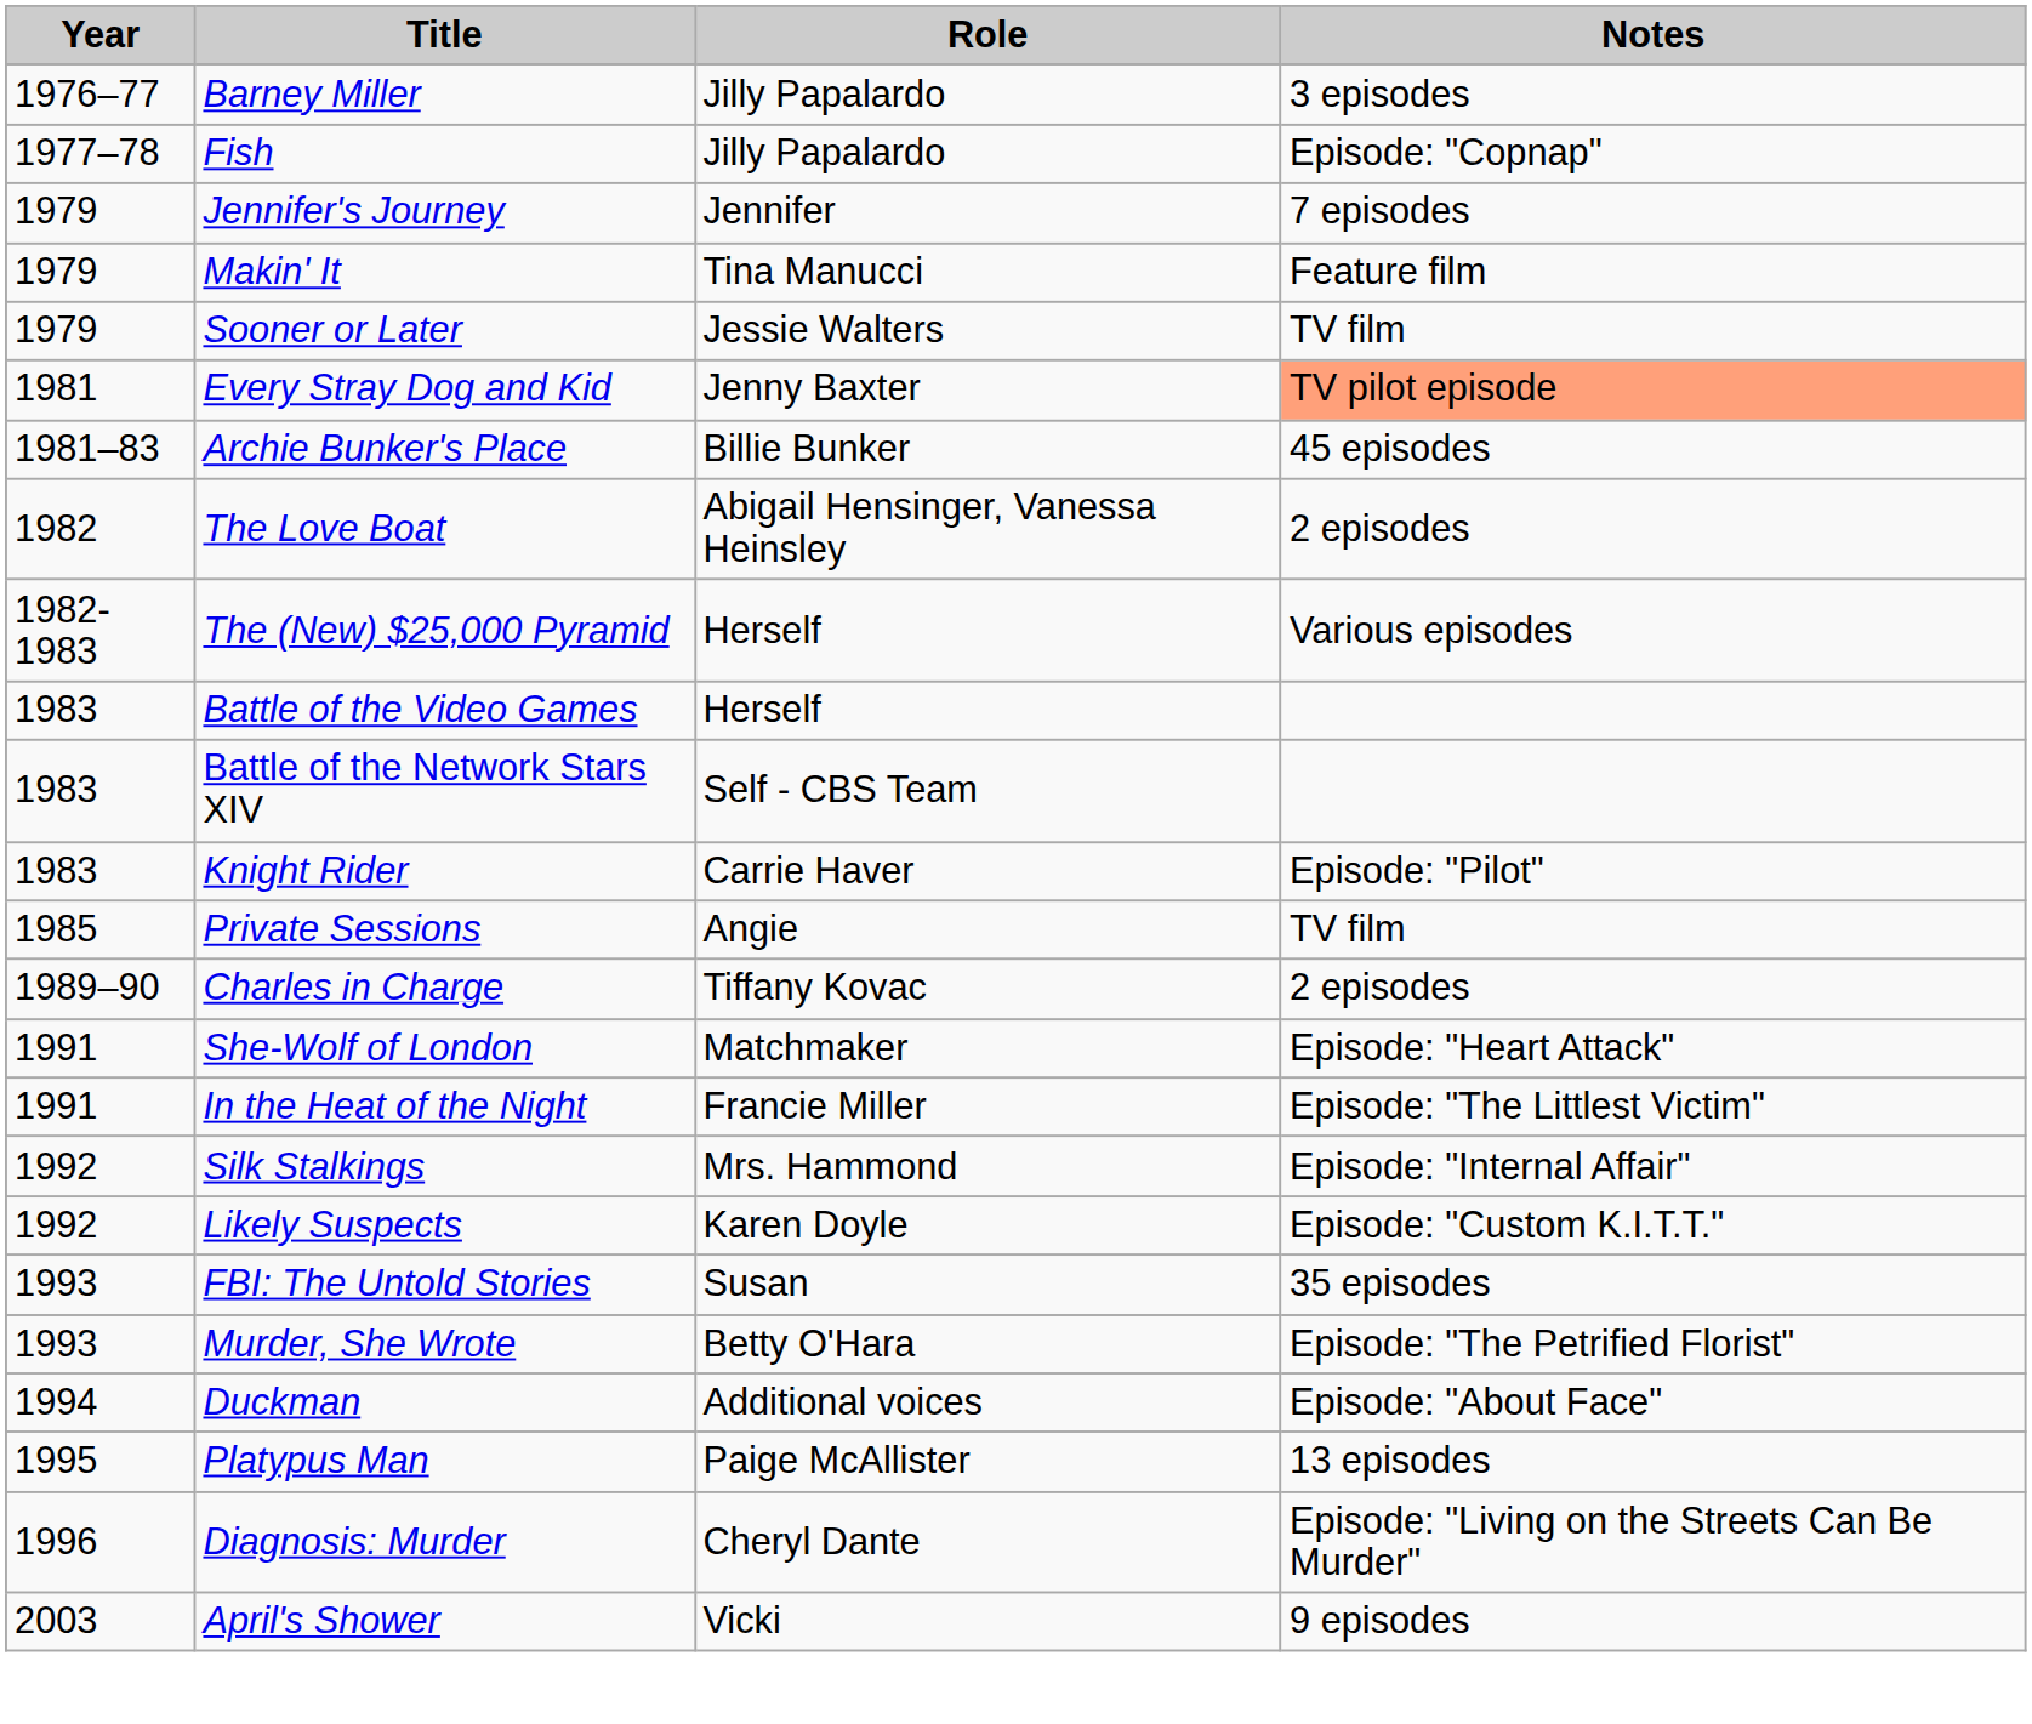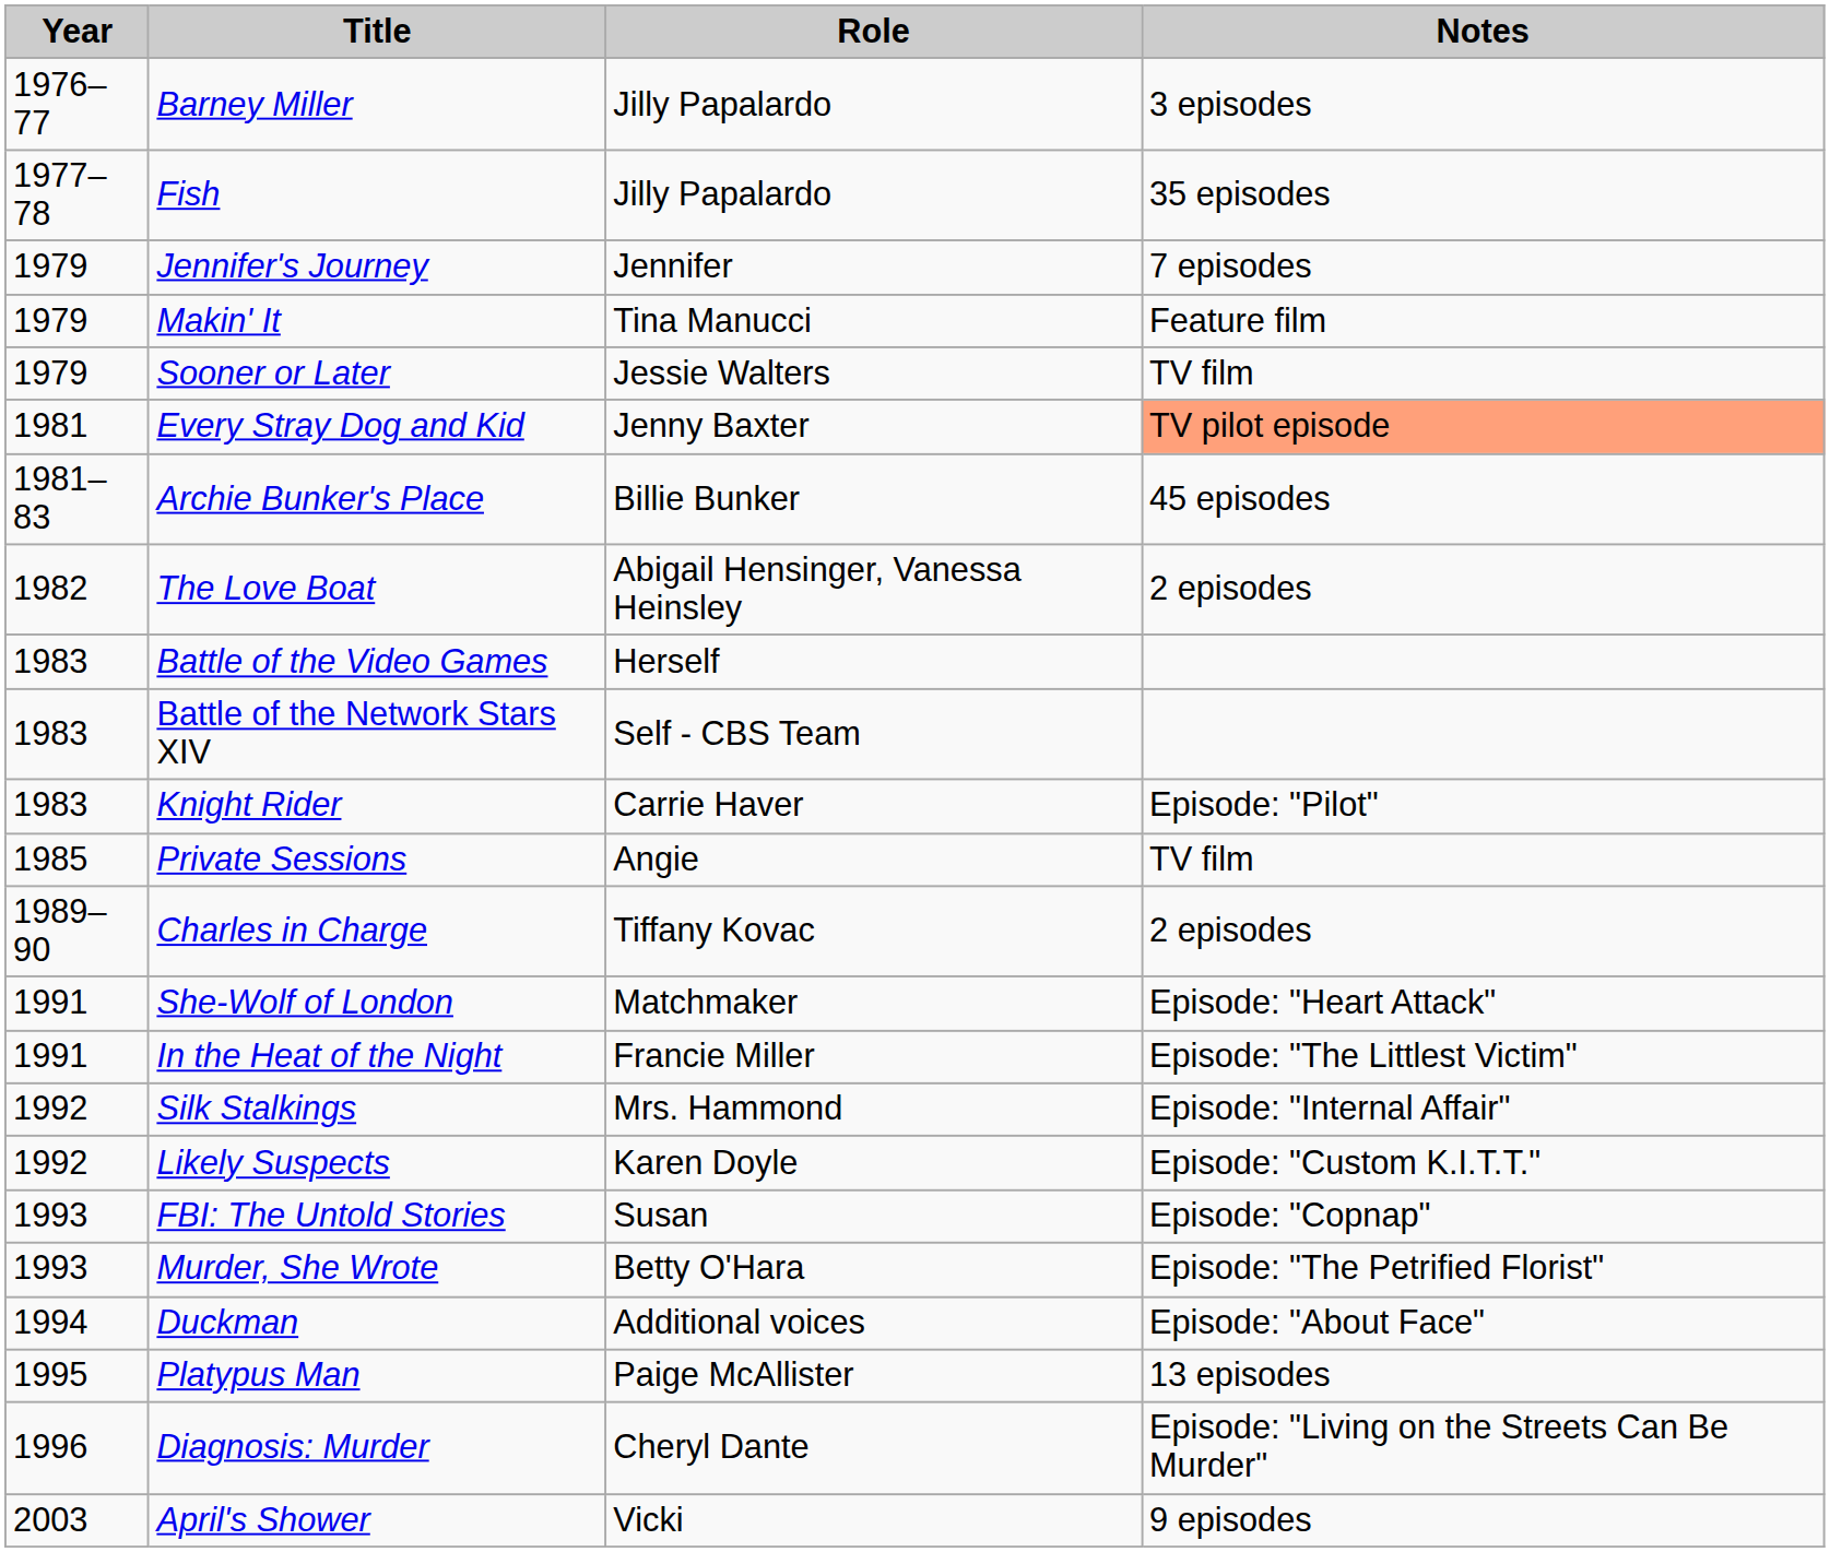 <table class="wikitable">
 <tr align="center">
 <th style="background: #CCCCCC;">Year</th>
 <th style="background: #CCCCCC;">Title</th>
 <th style="background: #CCCCCC;">Role</th>
 <th style="background: #CCCCCC;">Notes</th>
 </tr>
 <tr>
 <td>1976–77</td>
 <td><em><a href='#'>Barney Miller</a></em></td>
 <td>Jilly Papalardo</td>
 <td>3 episodes</td>
 </tr>
 <tr>
 <td>1977–78</td>
 <td><em><a href='#'>Fish</a></em></td>
 <td>Jilly Papalardo</td>
-<td>Episode: "Copnap"</td>
+<td>35 episodes</td>
 </tr>
 <tr>
 <td>1979</td>
 <td><em><a href='#'>Jennifer's Journey</a></em></td>
 <td>Jennifer</td>
 <td>7 episodes</td>
 </tr>
 <tr>
 <td>1979</td>
 <td><em><a href='#'>Makin' It</a></em></td>
 <td>Tina Manucci</td>
 <td>Feature film</td>
 </tr>
 <tr>
 <td>1979</td>
 <td><em><a href='#'>Sooner or Later</a></em></td>
 <td>Jessie Walters</td>
 <td>TV film</td>
 </tr>
 <tr>
 <td>1981</td>
 <td><em><a href='#'>Every Stray Dog and Kid</a></em></td>
 <td>Jenny Baxter</td>
 <td style="background: lightsalmon;">TV pilot episode</td>
 </tr>
 <tr>
 <td>1981–83</td>
 <td><em><a href='#'>Archie Bunker's Place</a></em></td>
 <td>Billie Bunker</td>
 <td>45 episodes</td>
 </tr>
 <tr>
 <td>1982</td>
 <td><em><a href='#'>The Love Boat</a></em></td>
 <td>Abigail Hensinger, Vanessa Heinsley</td>
 <td>2 episodes</td>
-</tr>
-<tr>
-<td>1982-1983</td>
-<td><em><a href='#'>The (New) $25,000 Pyramid</a></em></td>
-<td>Herself</td>
-<td>Various episodes</td>
 </tr>
 <tr>
 <td>1983</td>
 <td><em><a href='#'>Battle of the Video Games</a></em></td>
 <td>Herself</td>
 <td></td>
 </tr>
 <tr>
 <td>1983</td>
 <td><a href='#'>Battle of the Network Stars</a> XIV</td>
 <td>Self - CBS Team</td>
 <td></td>
 </tr>
 <tr>
 <td>1983</td>
 <td><em><a href='#'>Knight Rider</a></em></td>
 <td>Carrie Haver</td>
 <td>Episode: "Pilot"</td>
 </tr>
 <tr>
 <td>1985</td>
 <td><em><a href='#'>Private Sessions</a></em></td>
 <td>Angie</td>
 <td>TV film</td>
 </tr>
 <tr>
 <td>1989–90</td>
 <td><em><a href='#'>Charles in Charge</a></em></td>
 <td>Tiffany Kovac</td>
 <td>2 episodes</td>
 </tr>
 <tr>
 <td>1991</td>
 <td><em><a href='#'>She-Wolf of London</a></em></td>
 <td>Matchmaker</td>
 <td>Episode: "Heart Attack"</td>
 </tr>
 <tr>
 <td>1991</td>
 <td><em><a href='#'>In the Heat of the Night</a></em></td>
 <td>Francie Miller</td>
 <td>Episode: "The Littlest Victim"</td>
 </tr>
 <tr>
 <td>1992</td>
 <td><em><a href='#'>Silk Stalkings</a></em></td>
 <td>Mrs. Hammond</td>
 <td>Episode: "Internal Affair"</td>
 </tr>
 <tr>
 <td>1992</td>
 <td><em><a href='#'>Likely Suspects</a></em></td>
 <td>Karen Doyle</td>
 <td>Episode: "Custom K.I.T.T."</td>
 </tr>
 <tr>
 <td>1993</td>
 <td><em><a href='#'>FBI: The Untold Stories</a></em></td>
 <td>Susan</td>
-<td>35 episodes</td>
+<td>Episode: "Copnap"</td>
 </tr>
 <tr>
 <td>1993</td>
 <td><em><a href='#'>Murder, She Wrote</a></em></td>
 <td>Betty O'Hara</td>
 <td>Episode: "The Petrified Florist"</td>
 </tr>
 <tr>
 <td>1994</td>
 <td><em><a href='#'>Duckman</a></em></td>
 <td>Additional voices</td>
 <td>Episode: "About Face"</td>
 </tr>
 <tr>
 <td>1995</td>
 <td><em><a href='#'>Platypus Man</a></em></td>
 <td>Paige McAllister</td>
 <td>13 episodes</td>
 </tr>
 <tr>
 <td>1996</td>
 <td><em><a href='#'>Diagnosis: Murder</a></em></td>
 <td>Cheryl Dante</td>
 <td>Episode: "Living on the Streets Can Be Murder"</td>
 </tr>
 <tr>
 <td>2003</td>
 <td><em><a href='#'>April's Shower</a></em></td>
 <td>Vicki</td>
 <td>9 episodes</td>
 </tr>
 </table>
